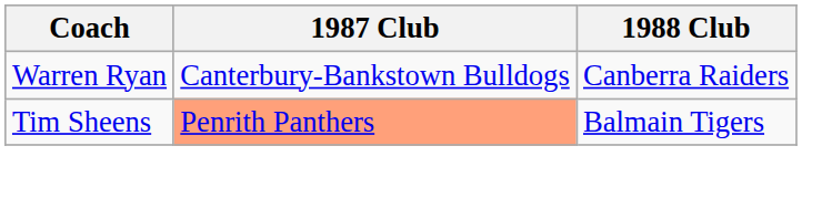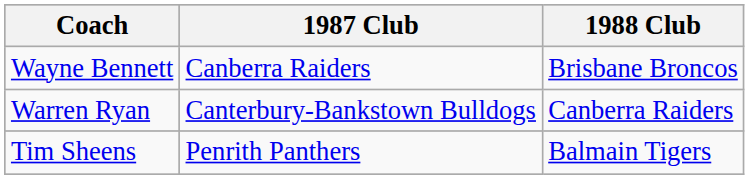 <table class="wikitable sortable">
 <tr>
 <th>Coach</th>
 <th>1987 Club</th>
 <th>1988 Club</th>
+</tr>
+<tr>
+<td data-sort-value="Bennett, Wayne"><a href='#'>Wayne Bennett</a></td>
+<td> <a href='#'>Canberra Raiders</a></td>
+<td> <a href='#'>Brisbane Broncos</a></td>
 </tr>
 <tr>
 <td data-sort-value="Ryan, Warren"><a href='#'>Warren Ryan</a></td>
 <td> <a href='#'>Canterbury-Bankstown Bulldogs</a></td>
 <td> <a href='#'>Canberra Raiders</a></td>
 </tr>
 <tr>
 <td data-sort-value="Sheens, Tim"><a href='#'>Tim Sheens</a></td>
-<td style="background: lightsalmon;"> <a href='#'>Penrith Panthers</a></td>
+<td> <a href='#'>Penrith Panthers</a></td>
 <td> <a href='#'>Balmain Tigers</a></td>
 </tr>
 </table>
